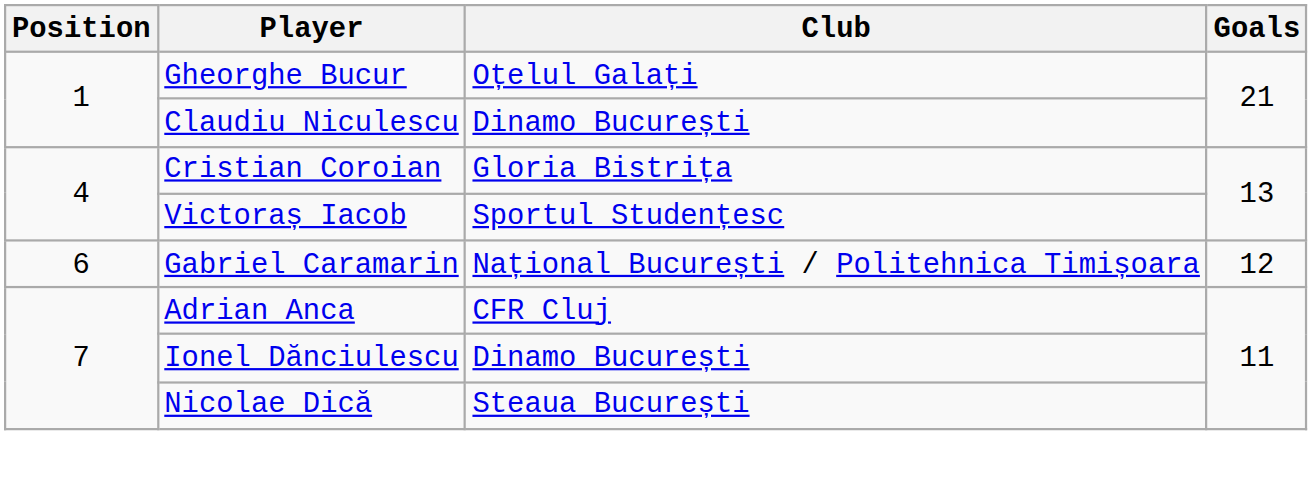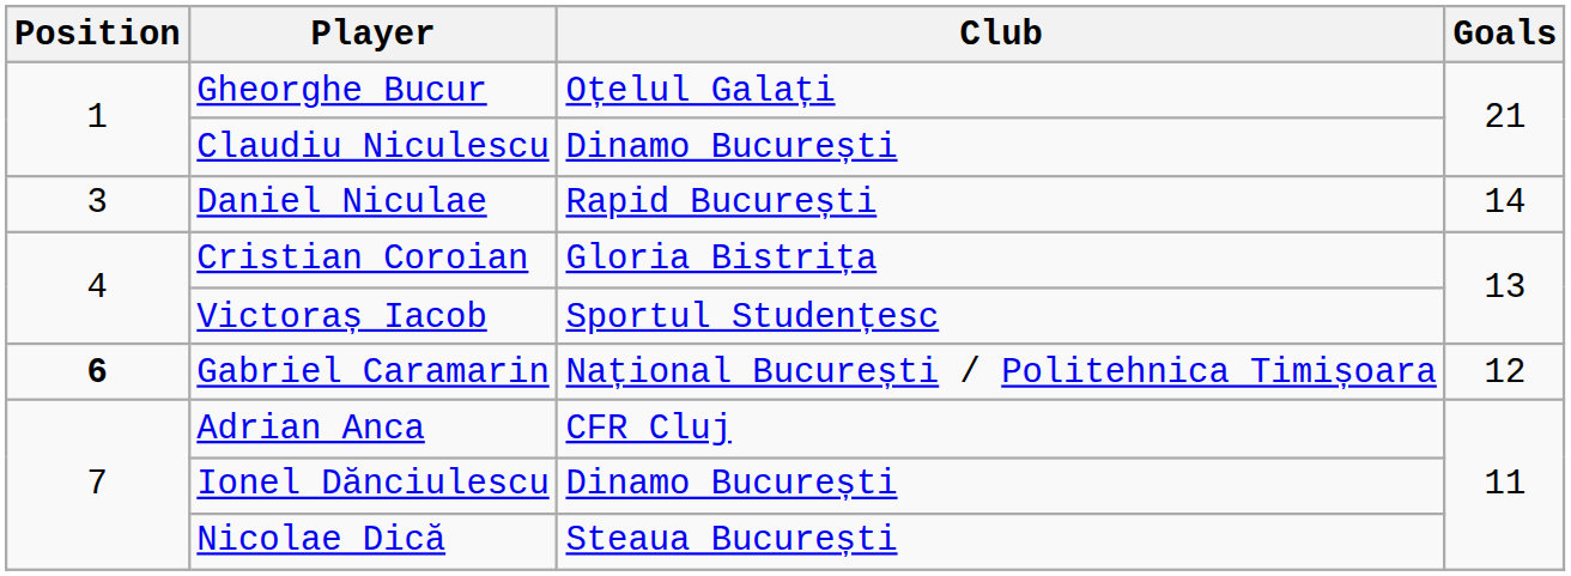 <table class="wikitable">
 <tr>
 <th style="width:28px">Position</th>
 <th>Player</th>
 <th>Club</th>
 <th>Goals</th>
 </tr>
 <tr>
 <td rowspan="2" align="center">1</td>
 <td><a href='#'>Gheorghe Bucur</a></td>
 <td><a href='#'>Oțelul Galați</a></td>
 <td rowspan="2" align="center">21</td>
 </tr>
 <tr>
 <td><a href='#'>Claudiu Niculescu</a></td>
 <td><a href='#'>Dinamo București</a></td>
 </tr>
 <tr>
+<td rowspan="1" align="center">3</td>
+<td><a href='#'>Daniel Niculae</a></td>
+<td><a href='#'>Rapid București</a></td>
+<td align="center">14</td>
+</tr>
+<tr>
 <td rowspan="2" align="center">4</td>
 <td><a href='#'>Cristian Coroian</a></td>
 <td><a href='#'>Gloria Bistrița</a></td>
 <td rowspan="2" align="center">13</td>
 </tr>
 <tr>
 <td><a href='#'>Victoraș Iacob</a></td>
 <td><a href='#'>Sportul Studențesc</a></td>
 </tr>
 <tr>
-<td rowspan="1" align="center">6</td>
+<td rowspan="1" align="center"><strong>6</strong></td>
 <td><a href='#'>Gabriel Caramarin</a></td>
 <td><a href='#'>Național București</a> / <a href='#'>Politehnica Timișoara</a></td>
 <td align="center">12</td>
 </tr>
 <tr>
 <td rowspan=3 align="center">7</td>
 <td><a href='#'>Adrian Anca</a></td>
 <td><a href='#'>CFR Cluj</a></td>
 <td rowspan=3 align="center">11</td>
 </tr>
 <tr>
 <td><a href='#'>Ionel Dănciulescu</a></td>
 <td><a href='#'>Dinamo București</a></td>
 </tr>
 <tr>
 <td><a href='#'>Nicolae Dică</a></td>
 <td><a href='#'>Steaua București</a></td>
 </tr>
 </table>
